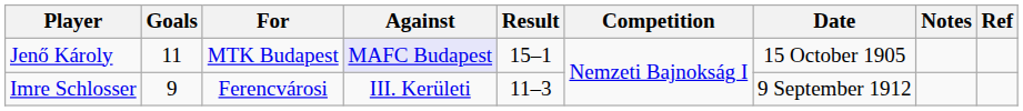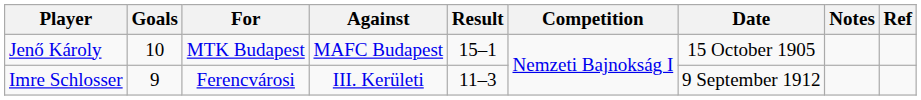 <table class="wikitable" style="text-align:center;">
 <tr>
 <th>Player</th>
 <th>Goals</th>
 <th>For</th>
 <th>Against</th>
 <th>Result</th>
 <th>Competition</th>
 <th>Date</th>
 <th>Notes</th>
 <th>Ref</th>
 </tr>
 <tr>
 <td align="left"><a href='#'>Jenő Károly</a></td>
-<td>11</td>
+<td>10</td>
 <td><a href='#'>MTK Budapest</a></td>
-<td style="background: lavender;"><a href='#'>MAFC Budapest</a></td>
+<td><a href='#'>MAFC Budapest</a></td>
 <td>15–1</td>
 <td rowspan="2"><a href='#'>Nemzeti Bajnokság I</a></td>
 <td>15 October 1905</td>
 <td></td>
 <td></td>
 </tr>
 <tr>
 <td align="left"><a href='#'>Imre Schlosser</a></td>
 <td>9</td>
 <td><a href='#'>Ferencvárosi</a></td>
 <td><a href='#'>III. Kerületi</a></td>
 <td>11–3</td>
 <td>9 September 1912</td>
 <td></td>
 <td></td>
 </tr>
 </table>
